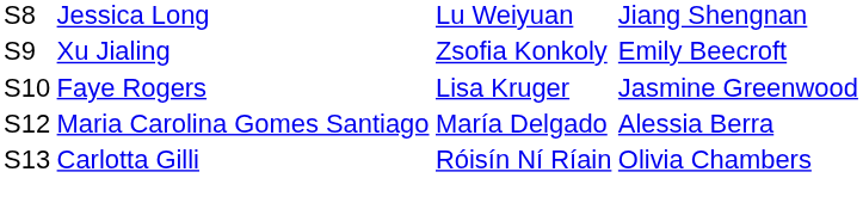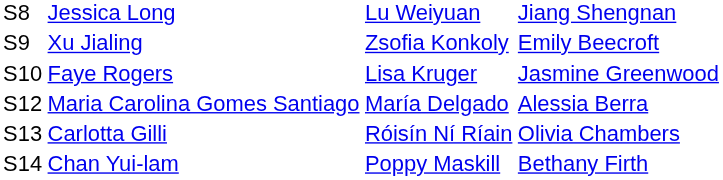 <table>
 <tr>
 <td>S8</td>
 <td><a href='#'>Jessica Long</a><br></td>
 <td><a href='#'>Lu Weiyuan</a><br></td>
 <td><a href='#'>Jiang Shengnan</a><br></td>
 </tr>
 <tr>
 <td>S9</td>
 <td><a href='#'>Xu Jialing</a><br></td>
 <td><a href='#'>Zsofia Konkoly</a><br></td>
 <td><a href='#'>Emily Beecroft</a><br></td>
 </tr>
 <tr>
 <td>S10</td>
 <td><a href='#'>Faye Rogers</a><br></td>
 <td><a href='#'>Lisa Kruger</a><br></td>
 <td><a href='#'>Jasmine Greenwood</a><br></td>
 </tr>
 <tr>
 <td>S12</td>
 <td><a href='#'>Maria Carolina Gomes Santiago</a><br></td>
 <td><a href='#'>María Delgado</a><br></td>
 <td><a href='#'>Alessia Berra</a><br></td>
 </tr>
 <tr>
 <td>S13</td>
 <td><a href='#'>Carlotta Gilli</a><br></td>
 <td><a href='#'>Róisín Ní Ríain</a><br></td>
 <td><a href='#'>Olivia Chambers</a><br></td>
 </tr>
+<tr>
+<td>S14</td>
+<td><a href='#'>Chan Yui-lam</a><br></td>
+<td><a href='#'>Poppy Maskill</a><br></td>
+<td><a href='#'>Bethany Firth</a><br></td>
+</tr>
 </table>
